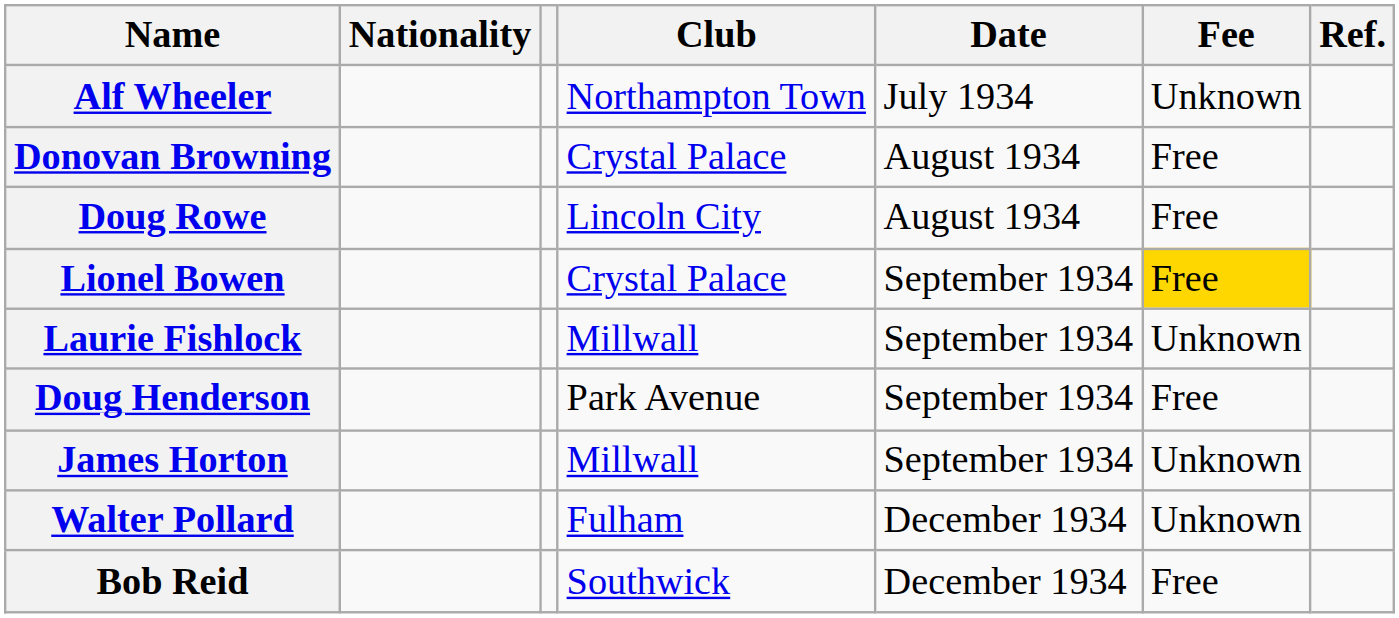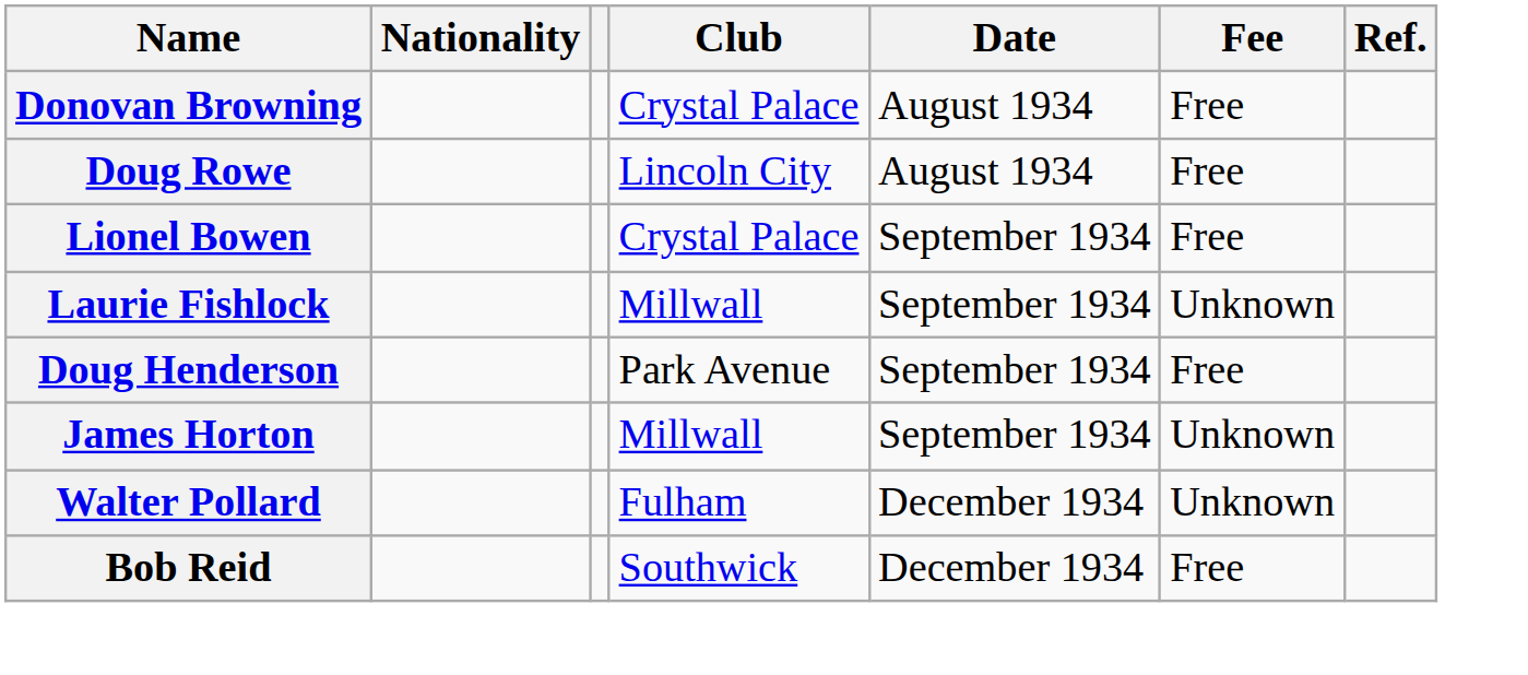 <table class="wikitable plainrowheaders">
 <tr>
 <th scope="col">Name</th>
 <th scope="col">Nationality</th>
 <th scope="col"></th>
 <th scope="col">Club</th>
 <th scope="col">Date</th>
 <th scope="col">Fee</th>
 <th scope="col">Ref.</th>
-</tr>
-<tr>
-<th scope="row"><a href='#'>Alf Wheeler</a></th>
-<td></td>
-<td align="center"></td>
-<td> <a href='#'>Northampton Town</a></td>
-<td>July 1934</td>
-<td>Unknown</td>
-<td align="center"></td>
 </tr>
 <tr>
 <th scope="row"><a href='#'>Donovan Browning</a></th>
 <td></td>
 <td align="center"></td>
 <td> <a href='#'>Crystal Palace</a></td>
 <td>August 1934</td>
 <td>Free</td>
 <td align="center"></td>
 </tr>
 <tr>
 <th scope="row"><a href='#'>Doug Rowe</a></th>
 <td></td>
 <td align="center"></td>
 <td> <a href='#'>Lincoln City</a></td>
 <td>August 1934</td>
 <td>Free</td>
 <td align="center"></td>
 </tr>
 <tr>
 <th scope="row"><a href='#'>Lionel Bowen</a></th>
 <td></td>
 <td align="center"></td>
 <td> <a href='#'>Crystal Palace</a></td>
 <td>September 1934</td>
-<td style="background: gold;">Free</td>
+<td>Free</td>
 <td align="center"></td>
 </tr>
 <tr>
 <th scope="row"><a href='#'>Laurie Fishlock</a></th>
 <td></td>
 <td align="center"></td>
 <td> <a href='#'>Millwall</a></td>
 <td>September 1934</td>
 <td>Unknown</td>
 <td align="center"></td>
 </tr>
 <tr>
 <th scope="row"><a href='#'>Doug Henderson</a></th>
 <td></td>
 <td align="center"></td>
 <td> Park Avenue</td>
 <td>September 1934</td>
 <td>Free</td>
 <td align="center"></td>
 </tr>
 <tr>
 <th scope="row"><a href='#'>James Horton</a></th>
 <td></td>
 <td align="center"></td>
 <td> <a href='#'>Millwall</a></td>
 <td>September 1934</td>
 <td>Unknown</td>
 <td align="center"></td>
 </tr>
 <tr>
 <th scope="row"><a href='#'>Walter Pollard</a></th>
 <td></td>
 <td align="center"></td>
 <td> <a href='#'>Fulham</a></td>
 <td>December 1934</td>
 <td>Unknown</td>
 <td align="center"></td>
 </tr>
 <tr>
 <th scope="row">Bob Reid</th>
 <td></td>
 <td align="center"></td>
 <td> <a href='#'>Southwick</a></td>
 <td>December 1934</td>
 <td>Free</td>
 <td align="center"></td>
 </tr>
 </table>
